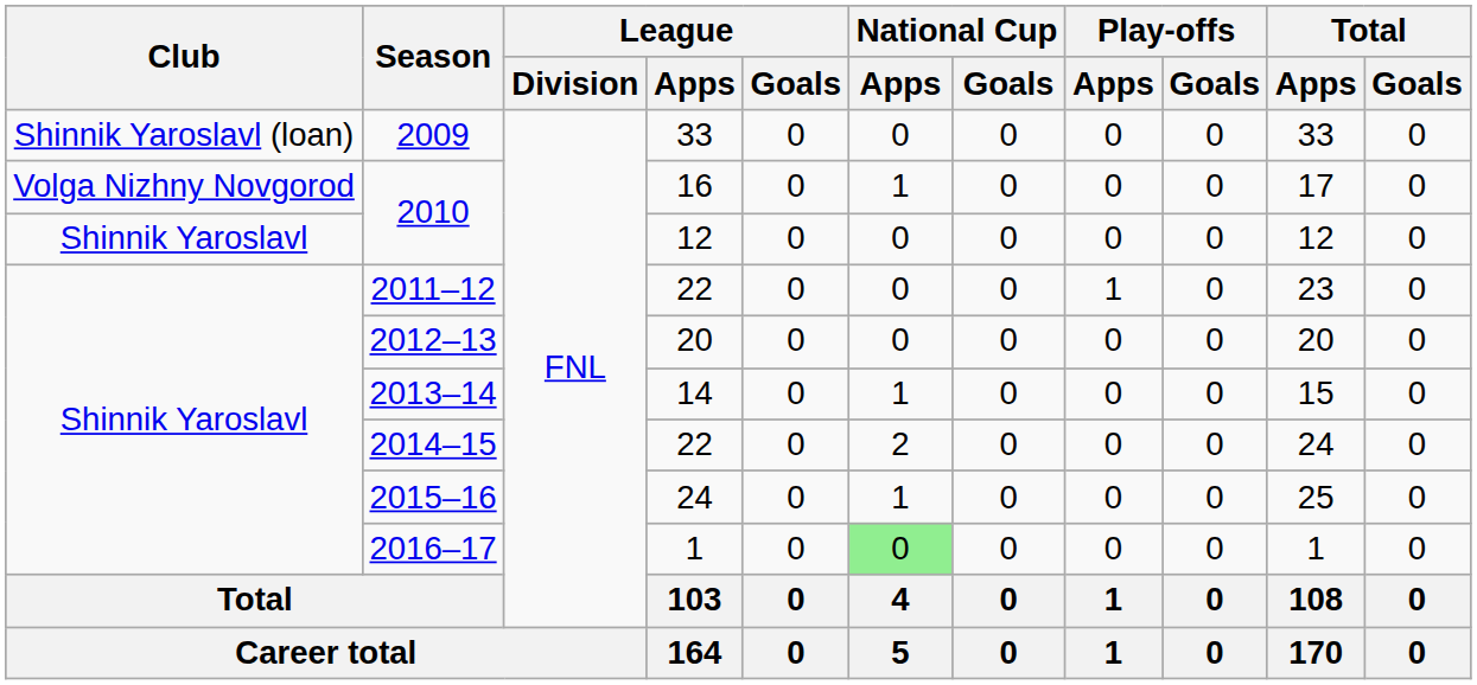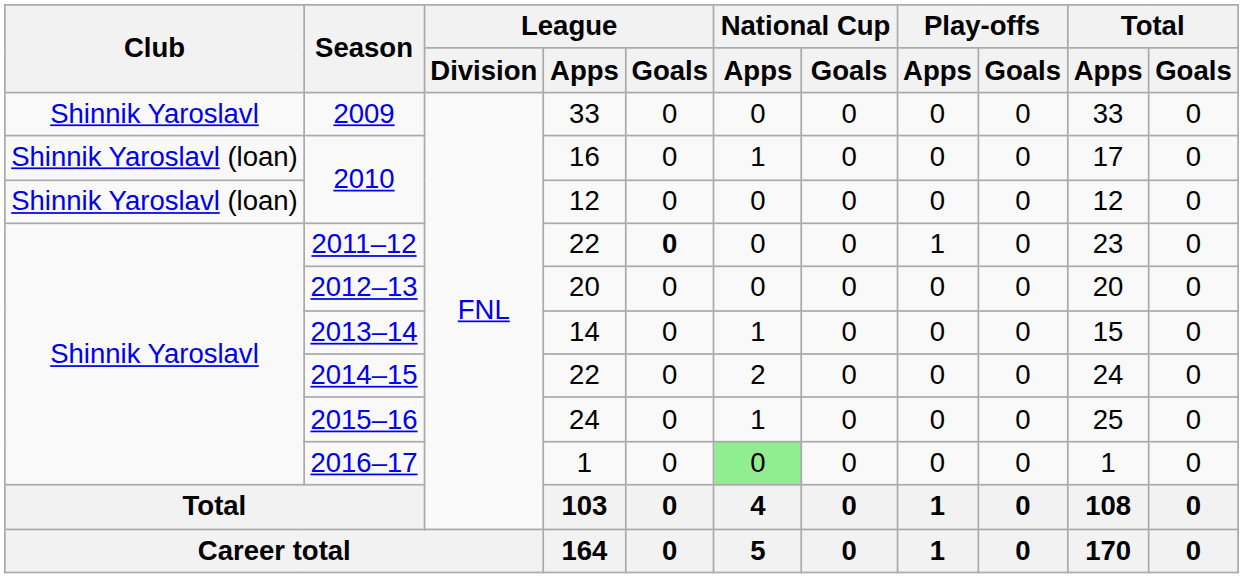 <table class="wikitable" style="text-align: center;">
 <tr>
 <th rowspan="2">Club</th>
 <th rowspan="2">Season</th>
 <th colspan="3">League</th>
 <th colspan="2">National Cup</th>
 <th colspan="2">Play-offs</th>
 <th colspan="2">Total</th>
 </tr>
 <tr>
 <th>Division</th>
 <th>Apps</th>
 <th>Goals</th>
 <th>Apps</th>
 <th>Goals</th>
 <th>Apps</th>
 <th>Goals</th>
 <th>Apps</th>
 <th>Goals</th>
 </tr>
 <tr>
-<td valign="center"><a href='#'>Shinnik Yaroslavl</a> (loan)</td>
+<td valign="center"><a href='#'>Shinnik Yaroslavl</a></td>
 <td><a href='#'>2009</a></td>
 <td rowspan="10" valign="center"><a href='#'>FNL</a></td>
 <td>33</td>
 <td>0</td>
 <td>0</td>
 <td>0</td>
 <td>0</td>
 <td>0</td>
 <td>33</td>
 <td>0</td>
 </tr>
 <tr>
-<td valign="center"><a href='#'>Volga Nizhny Novgorod</a></td>
+<td valign="center"><a href='#'>Shinnik Yaroslavl</a> (loan)</td>
 <td rowspan="2" valign="center"><a href='#'>2010</a></td>
 <td>16</td>
 <td>0</td>
 <td>1</td>
 <td>0</td>
 <td>0</td>
 <td>0</td>
 <td>17</td>
 <td>0</td>
 </tr>
 <tr>
-<td valign="center"><a href='#'>Shinnik Yaroslavl</a></td>
+<td valign="center"><a href='#'>Shinnik Yaroslavl</a> (loan)</td>
 <td>12</td>
 <td>0</td>
 <td>0</td>
 <td>0</td>
 <td>0</td>
 <td>0</td>
 <td>12</td>
 <td>0</td>
 </tr>
 <tr>
 <td rowspan="6" valign="center"><a href='#'>Shinnik Yaroslavl</a></td>
 <td><a href='#'>2011–12</a></td>
 <td>22</td>
-<td>0</td>
+<td><strong>0</strong></td>
 <td>0</td>
 <td>0</td>
 <td>1</td>
 <td>0</td>
 <td>23</td>
 <td>0</td>
 </tr>
 <tr>
 <td><a href='#'>2012–13</a></td>
 <td>20</td>
 <td>0</td>
 <td>0</td>
 <td>0</td>
 <td>0</td>
 <td>0</td>
 <td>20</td>
 <td>0</td>
 </tr>
 <tr>
 <td><a href='#'>2013–14</a></td>
 <td>14</td>
 <td>0</td>
 <td>1</td>
 <td>0</td>
 <td>0</td>
 <td>0</td>
 <td>15</td>
 <td>0</td>
 </tr>
 <tr>
 <td><a href='#'>2014–15</a></td>
 <td>22</td>
 <td>0</td>
 <td>2</td>
 <td>0</td>
 <td>0</td>
 <td>0</td>
 <td>24</td>
 <td>0</td>
 </tr>
 <tr>
 <td><a href='#'>2015–16</a></td>
 <td>24</td>
 <td>0</td>
 <td>1</td>
 <td>0</td>
 <td>0</td>
 <td>0</td>
 <td>25</td>
 <td>0</td>
 </tr>
 <tr>
 <td><a href='#'>2016–17</a></td>
 <td>1</td>
 <td>0</td>
 <td style="background: lightgreen;">0</td>
 <td>0</td>
 <td>0</td>
 <td>0</td>
 <td>1</td>
 <td>0</td>
 </tr>
 <tr>
 <th colspan="2">Total</th>
 <th>103</th>
 <th>0</th>
 <th>4</th>
 <th>0</th>
 <th>1</th>
 <th>0</th>
 <th>108</th>
 <th>0</th>
 </tr>
 <tr>
 <th colspan="3">Career total</th>
 <th>164</th>
 <th>0</th>
 <th>5</th>
 <th>0</th>
 <th>1</th>
 <th>0</th>
 <th>170</th>
 <th>0</th>
 </tr>
 </table>
